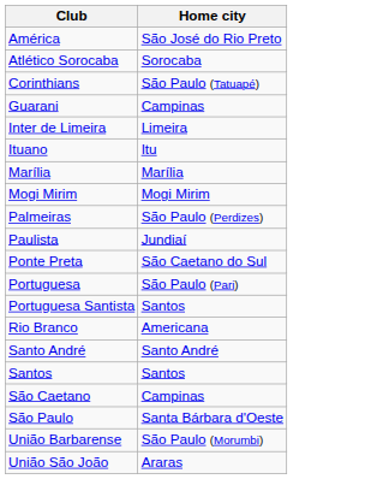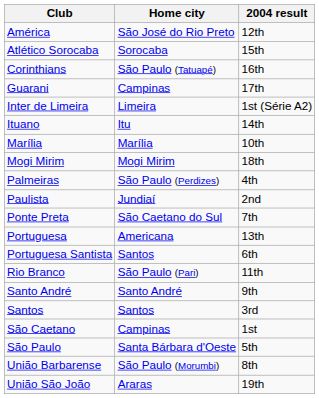 <table class="wikitable sortable">
 <tr>
 <th>Club</th>
 <th>Home city</th>
+<th>2004 result</th>
 </tr>
 <tr>
 <td><a href='#'>América</a></td>
 <td><a href='#'>São José do Rio Preto</a></td>
+<td>12th</td>
 </tr>
 <tr>
 <td><a href='#'>Atlético Sorocaba</a></td>
 <td><a href='#'>Sorocaba</a></td>
+<td>15th</td>
 </tr>
 <tr>
 <td><a href='#'>Corinthians</a></td>
 <td><a href='#'>São Paulo</a> <small>(<a href='#'>Tatuapé</a>)</small></td>
+<td>16th</td>
 </tr>
 <tr>
 <td><a href='#'>Guarani</a></td>
 <td><a href='#'>Campinas</a></td>
+<td>17th</td>
 </tr>
 <tr>
 <td><a href='#'>Inter de Limeira</a></td>
 <td><a href='#'>Limeira</a></td>
+<td>1st (Série A2)</td>
 </tr>
 <tr>
 <td><a href='#'>Ituano</a></td>
 <td><a href='#'>Itu</a></td>
+<td>14th</td>
 </tr>
 <tr>
 <td><a href='#'>Marília</a></td>
 <td><a href='#'>Marília</a></td>
+<td>10th</td>
 </tr>
 <tr>
 <td><a href='#'>Mogi Mirim</a></td>
 <td><a href='#'>Mogi Mirim</a></td>
+<td>18th</td>
 </tr>
 <tr>
 <td><a href='#'>Palmeiras</a></td>
 <td><a href='#'>São Paulo</a> <small>(<a href='#'>Perdizes</a>)</small></td>
+<td>4th</td>
 </tr>
 <tr>
 <td><a href='#'>Paulista</a></td>
 <td><a href='#'>Jundiaí</a></td>
+<td>2nd</td>
 </tr>
 <tr>
 <td><a href='#'>Ponte Preta</a></td>
 <td><a href='#'>São Caetano do Sul</a></td>
+<td>7th</td>
 </tr>
 <tr>
 <td><a href='#'>Portuguesa</a></td>
-<td><a href='#'>São Paulo</a> <small>(<a href='#'>Pari</a>)</small></td>
+<td><a href='#'>Americana</a></td>
+<td>13th</td>
 </tr>
 <tr>
 <td><a href='#'>Portuguesa Santista</a></td>
 <td><a href='#'>Santos</a></td>
+<td>6th</td>
 </tr>
 <tr>
 <td><a href='#'>Rio Branco</a></td>
-<td><a href='#'>Americana</a></td>
+<td><a href='#'>São Paulo</a> <small>(<a href='#'>Pari</a>)</small></td>
+<td>11th</td>
 </tr>
 <tr>
 <td><a href='#'>Santo André</a></td>
 <td><a href='#'>Santo André</a></td>
+<td>9th</td>
 </tr>
 <tr>
 <td><a href='#'>Santos</a></td>
 <td><a href='#'>Santos</a></td>
+<td>3rd</td>
 </tr>
 <tr>
 <td><a href='#'>São Caetano</a></td>
 <td><a href='#'>Campinas</a></td>
+<td>1st</td>
 </tr>
 <tr>
 <td><a href='#'>São Paulo</a></td>
 <td><a href='#'>Santa Bárbara d'Oeste</a></td>
+<td>5th</td>
 </tr>
 <tr>
 <td><a href='#'>União Barbarense</a></td>
 <td><a href='#'>São Paulo</a> <small>(<a href='#'>Morumbi</a>)</small></td>
+<td>8th</td>
 </tr>
 <tr>
 <td><a href='#'>União São João</a></td>
 <td><a href='#'>Araras</a></td>
+<td>19th</td>
 </tr>
 </table>
